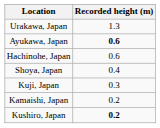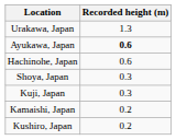 <table class="wikitable" style="float: right; text-align: center; font-size:80%;">
 <tr>
 <th>Location</th>
 <th>Recorded height (m)</th>
 </tr>
 <tr>
 <td>Urakawa, Japan</td>
 <td>1.3</td>
 </tr>
 <tr>
 <td>Ayukawa, Japan</td>
 <td><strong>0.6</strong></td>
 </tr>
 <tr>
 <td>Hachinohe, Japan</td>
 <td>0.6</td>
 </tr>
 <tr>
 <td>Shoya, Japan</td>
-<td>0.4</td>
+<td>0.3</td>
 </tr>
 <tr>
 <td>Kuji, Japan</td>
 <td>0.3</td>
 </tr>
 <tr>
 <td>Kamaishi, Japan</td>
 <td>0.2</td>
 </tr>
 <tr>
 <td>Kushiro, Japan</td>
-<td><strong>0.2</strong></td>
+<td>0.2</td>
 </tr>
 </table>
